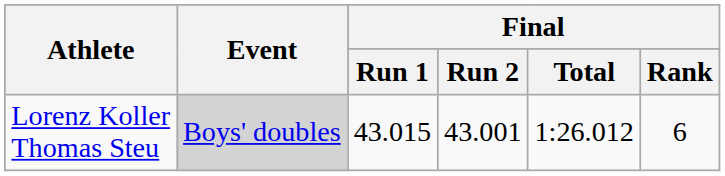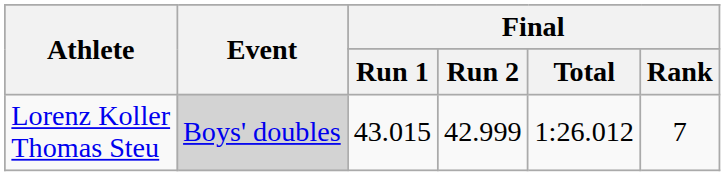 <table class="wikitable">
 <tr>
 <th rowspan="2">Athlete</th>
 <th rowspan="2">Event</th>
 <th colspan="4">Final</th>
 </tr>
 <tr>
 <th>Run 1</th>
 <th>Run 2</th>
 <th>Total</th>
 <th>Rank</th>
 </tr>
 <tr>
 <td><a href='#'>Lorenz Koller</a><br><a href='#'>Thomas Steu</a></td>
 <td style="background: lightgrey;"><a href='#'>Boys' doubles</a></td>
 <td align="center">43.015</td>
-<td align="center">43.001</td>
+<td align="center">42.999</td>
 <td align="center">1:26.012</td>
-<td align="center">6</td>
+<td align="center">7</td>
 </tr>
 </table>
